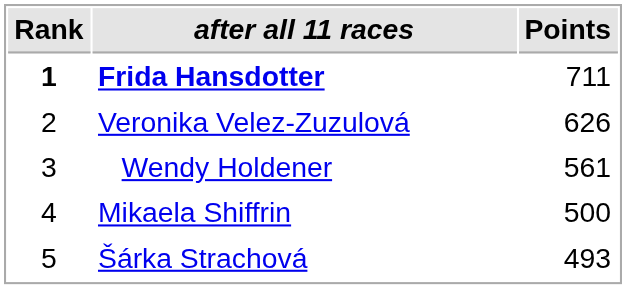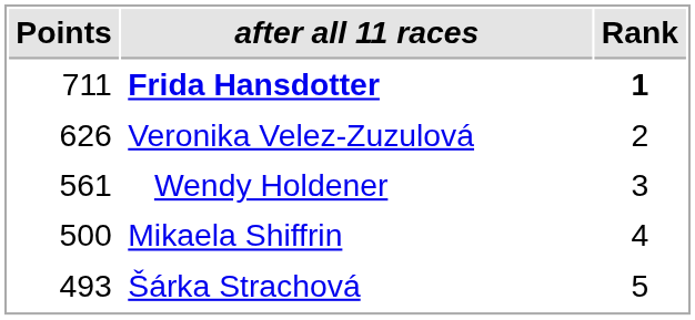 <table cellspacing="1" cellpadding="3" style="border:1px solid #aaa; font-size:86%;">
 <tr style="background:#e4e4e4;">
+<th style="border-bottom:1px solid #aaa; width:20px;">Points</th>
+<th style="border-bottom:1px solid #aaa; width:200px; white-space:nowrap;"><em>after all 11 races</em> </th>
 <th style="border-bottom:1px solid #aaa; width:10px;">Rank</th>
-<th style="border-bottom:1px solid #aaa; width:200px; white-space:nowrap;"><em>after all 11 races</em> </th>
-<th style="border-bottom:1px solid #aaa; width:20px;">Points</th>
 </tr>
 <tr>
+<td align="right">711</td>
+<td> <strong><a href='#'>Frida Hansdotter</a> </strong></td>
 <td style="text-align:center;"><strong>1</strong></td>
-<td> <strong><a href='#'>Frida Hansdotter</a> </strong></td>
-<td align="right">711</td>
 </tr>
 <tr>
+<td align="right">626</td>
+<td style="white-space:nowrap;"> <a href='#'>Veronika Velez-Zuzulová</a></td>
 <td style="text-align:center;">2</td>
-<td style="white-space:nowrap;"> <a href='#'>Veronika Velez-Zuzulová</a></td>
-<td align="right">626</td>
 </tr>
 <tr>
+<td align="right">561</td>
+<td>   <a href='#'>Wendy Holdener</a></td>
 <td style="text-align:center;">3</td>
-<td>   <a href='#'>Wendy Holdener</a></td>
-<td align="right">561</td>
 </tr>
 <tr>
+<td align="right">500</td>
+<td> <a href='#'>Mikaela Shiffrin</a></td>
 <td style="text-align:center;">4</td>
-<td> <a href='#'>Mikaela Shiffrin</a></td>
-<td align="right">500</td>
 </tr>
 <tr>
+<td align="right">493</td>
+<td> <a href='#'>Šárka Strachová</a></td>
 <td style="text-align:center;">5</td>
-<td> <a href='#'>Šárka Strachová</a></td>
-<td align="right">493</td>
 </tr>
 </table>
